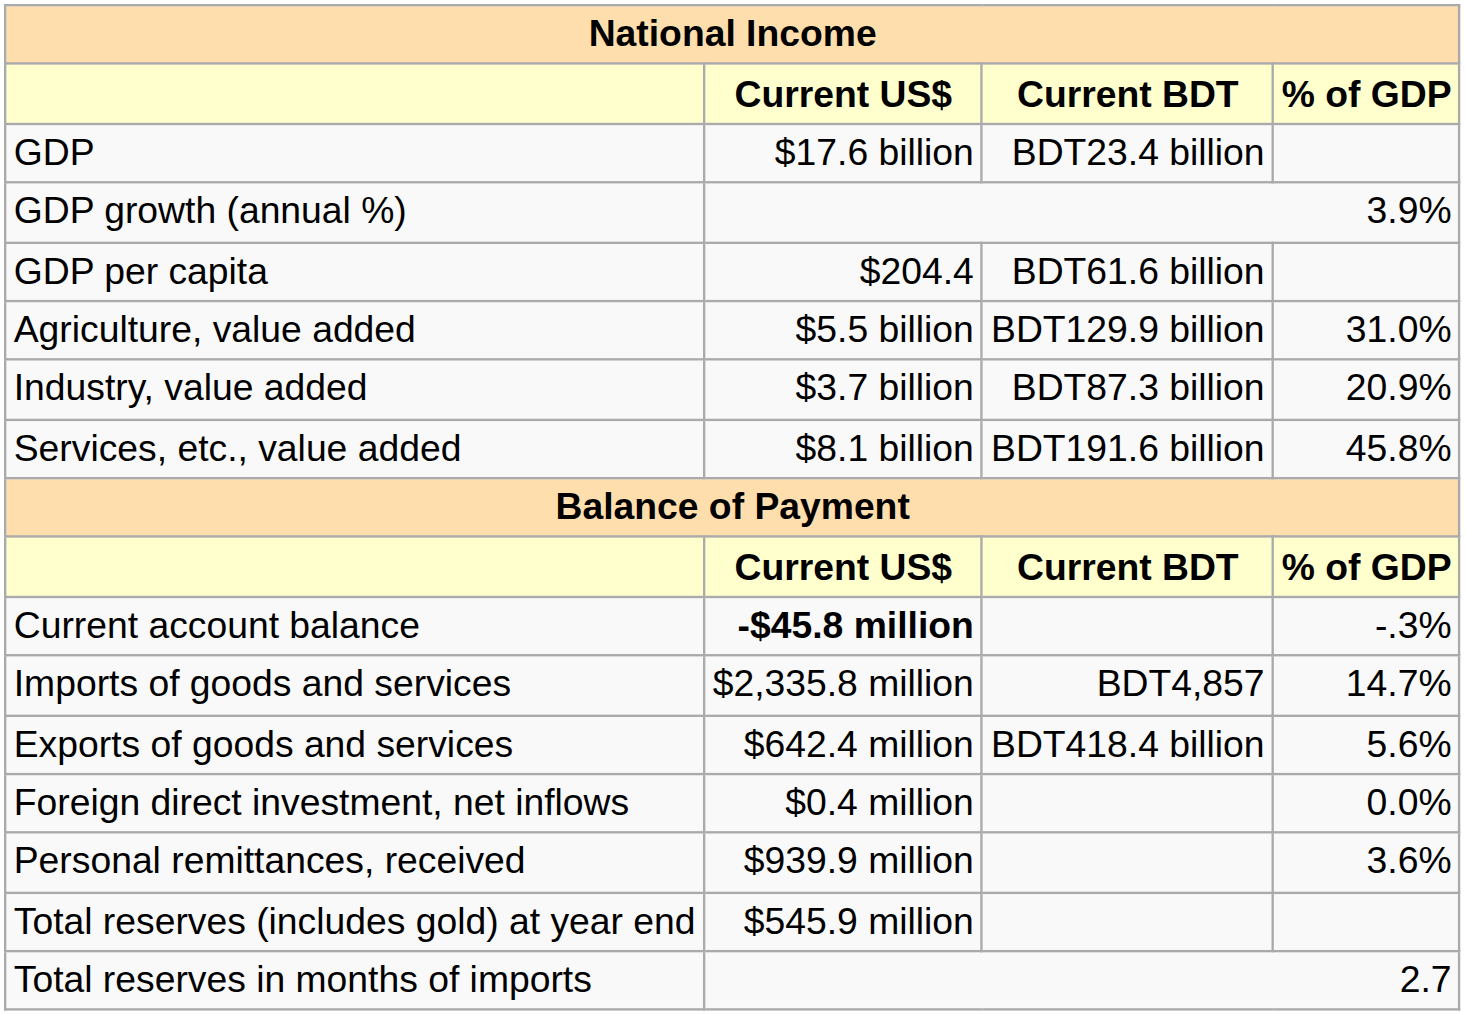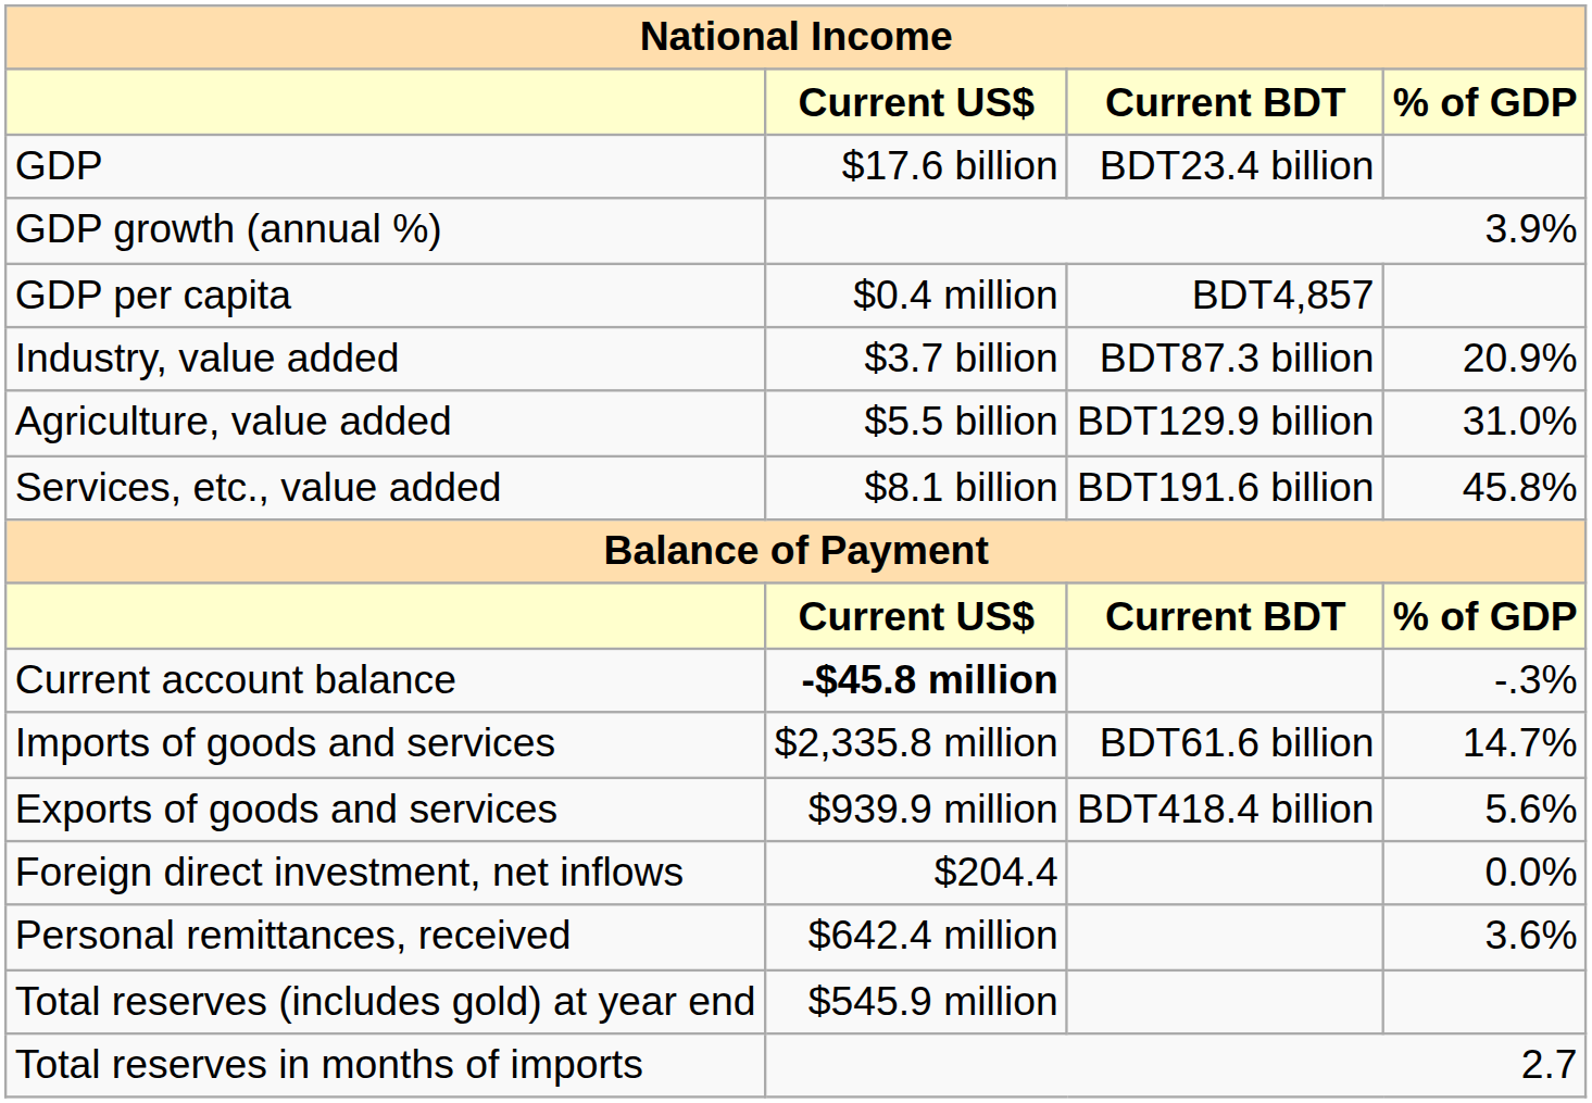 <table class="wikitable">
 <tr>
 <th colspan="4" style="background: #ffdead;">National Income</th>
 </tr>
 <tr>
 <th style="background: #ffffcd;"></th>
 <th style="background: #ffffcd;">Current US$</th>
 <th style="background: #ffffcd;">Current BDT</th>
 <th style="background: #ffffcd;">% of GDP</th>
 </tr>
 <tr>
 <td>GDP</td>
 <td style="text-align: right;">$17.6 billion</td>
 <td style="text-align: right;">BDT23.4 billion</td>
 <td style="text-align: right;"></td>
 </tr>
 <tr>
 <td>GDP growth (annual %)</td>
 <td colspan="3"  style="text-align: right;">3.9%</td>
 </tr>
 <tr>
 <td>GDP per capita</td>
-<td style="text-align: right;">$204.4</td>
-<td style="text-align: right;">BDT61.6 billion</td>
+<td style="text-align: right;">$0.4 million</td>
+<td style="text-align: right;">BDT4,857</td>
 <td style="text-align: right;"></td>
+</tr>
+<tr>
+<td>Industry, value added</td>
+<td style="text-align: right;">$3.7 billion</td>
+<td style="text-align: right;">BDT87.3 billion</td>
+<td style="text-align: right;">20.9%</td>
 </tr>
 <tr>
 <td>Agriculture, value added</td>
 <td style="text-align: right;">$5.5 billion</td>
 <td style="text-align: right;">BDT129.9 billion</td>
 <td style="text-align: right;">31.0%</td>
-</tr>
-<tr>
-<td>Industry, value added</td>
-<td style="text-align: right;">$3.7 billion</td>
-<td style="text-align: right;">BDT87.3 billion</td>
-<td style="text-align: right;">20.9%</td>
 </tr>
 <tr>
 <td>Services, etc., value added</td>
 <td style="text-align: right;">$8.1 billion</td>
 <td style="text-align: right;">BDT191.6 billion</td>
 <td style="text-align: right;">45.8%</td>
 </tr>
 <tr>
 <th colspan="4" style="background: #ffdead;">Balance of Payment</th>
 </tr>
 <tr>
 <th style="background: #ffffcd;"></th>
 <th style="background: #ffffcd;">Current US$</th>
 <th style="background: #ffffcd;">Current BDT</th>
 <th style="background: #ffffcd;">% of GDP</th>
 </tr>
 <tr>
 <td>Current account balance</td>
 <td style="text-align: right;"><strong>-$45.8 million</strong></td>
 <td style="text-align: right;"></td>
 <td style="text-align: right;">-.3%</td>
 </tr>
 <tr>
 <td>Imports of goods and services</td>
 <td style="text-align: right;">$2,335.8 million</td>
-<td style="text-align: right;">BDT4,857</td>
+<td style="text-align: right;">BDT61.6 billion</td>
 <td style="text-align: right;">14.7%</td>
 </tr>
 <tr>
 <td>Exports of goods and services</td>
-<td style="text-align: right;">$642.4 million</td>
+<td style="text-align: right;">$939.9 million</td>
 <td style="text-align: right;">BDT418.4 billion</td>
 <td style="text-align: right;">5.6%</td>
 </tr>
 <tr>
 <td>Foreign direct investment, net inflows</td>
-<td style="text-align: right;">$0.4 million</td>
+<td style="text-align: right;">$204.4</td>
 <td style="text-align: right;"></td>
 <td style="text-align: right;">0.0%</td>
 </tr>
 <tr>
 <td>Personal remittances, received</td>
-<td style="text-align: right;">$939.9 million</td>
+<td style="text-align: right;">$642.4 million</td>
 <td style="text-align: right;"></td>
 <td style="text-align: right;">3.6%</td>
 </tr>
 <tr>
 <td>Total reserves (includes gold) at year end</td>
 <td style="text-align: right;">$545.9 million</td>
 <td style="text-align: right;"></td>
 <td style="text-align: right;"></td>
 </tr>
 <tr>
 <td>Total reserves in months of imports</td>
 <td colspan="3"  style="text-align: right;">2.7</td>
 </tr>
 </table>
